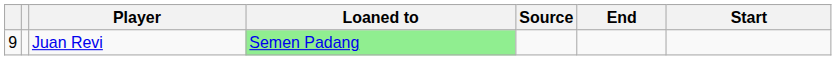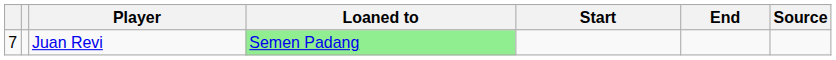 <table class="wikitable plainrowheaders sortable" style="font-size:95%">
 <tr>
 <th></th>
 <th></th>
 <th scope="col" style="width:200px;"><strong>Player</strong></th>
 <th scope="col" style="width:250px;"><strong>Loaned to</strong></th>
+<th scope="col" style="width:150px;"><strong>Start</strong></th>
+<th scope="col" style="width:78px;"><strong>End</strong></th>
 <th><strong>Source</strong></th>
-<th scope="col" style="width:78px;"><strong>End</strong></th>
-<th scope="col" style="width:150px;"><strong>Start</strong></th>
 </tr>
 <tr>
-<td align=center>9</td>
+<td align=center>7</td>
 <td align=center></td>
 <td> <a href='#'>Juan Revi</a></td>
 <td style="background: lightgreen;"> <a href='#'>Semen Padang</a></td>
 <td align=center></td>
 <td align=center></td>
 <td align=center></td>
 </tr>
 </table>
